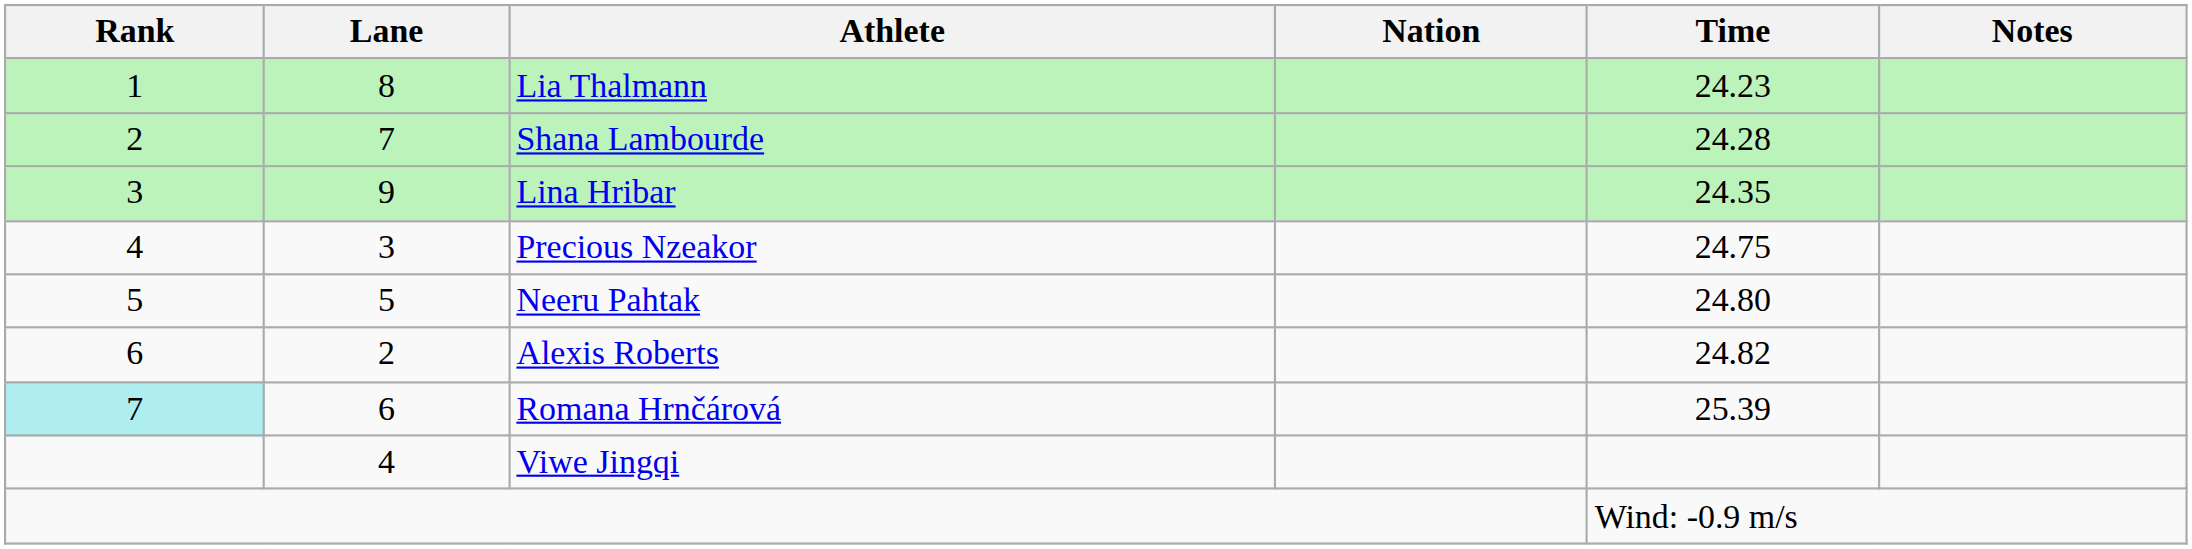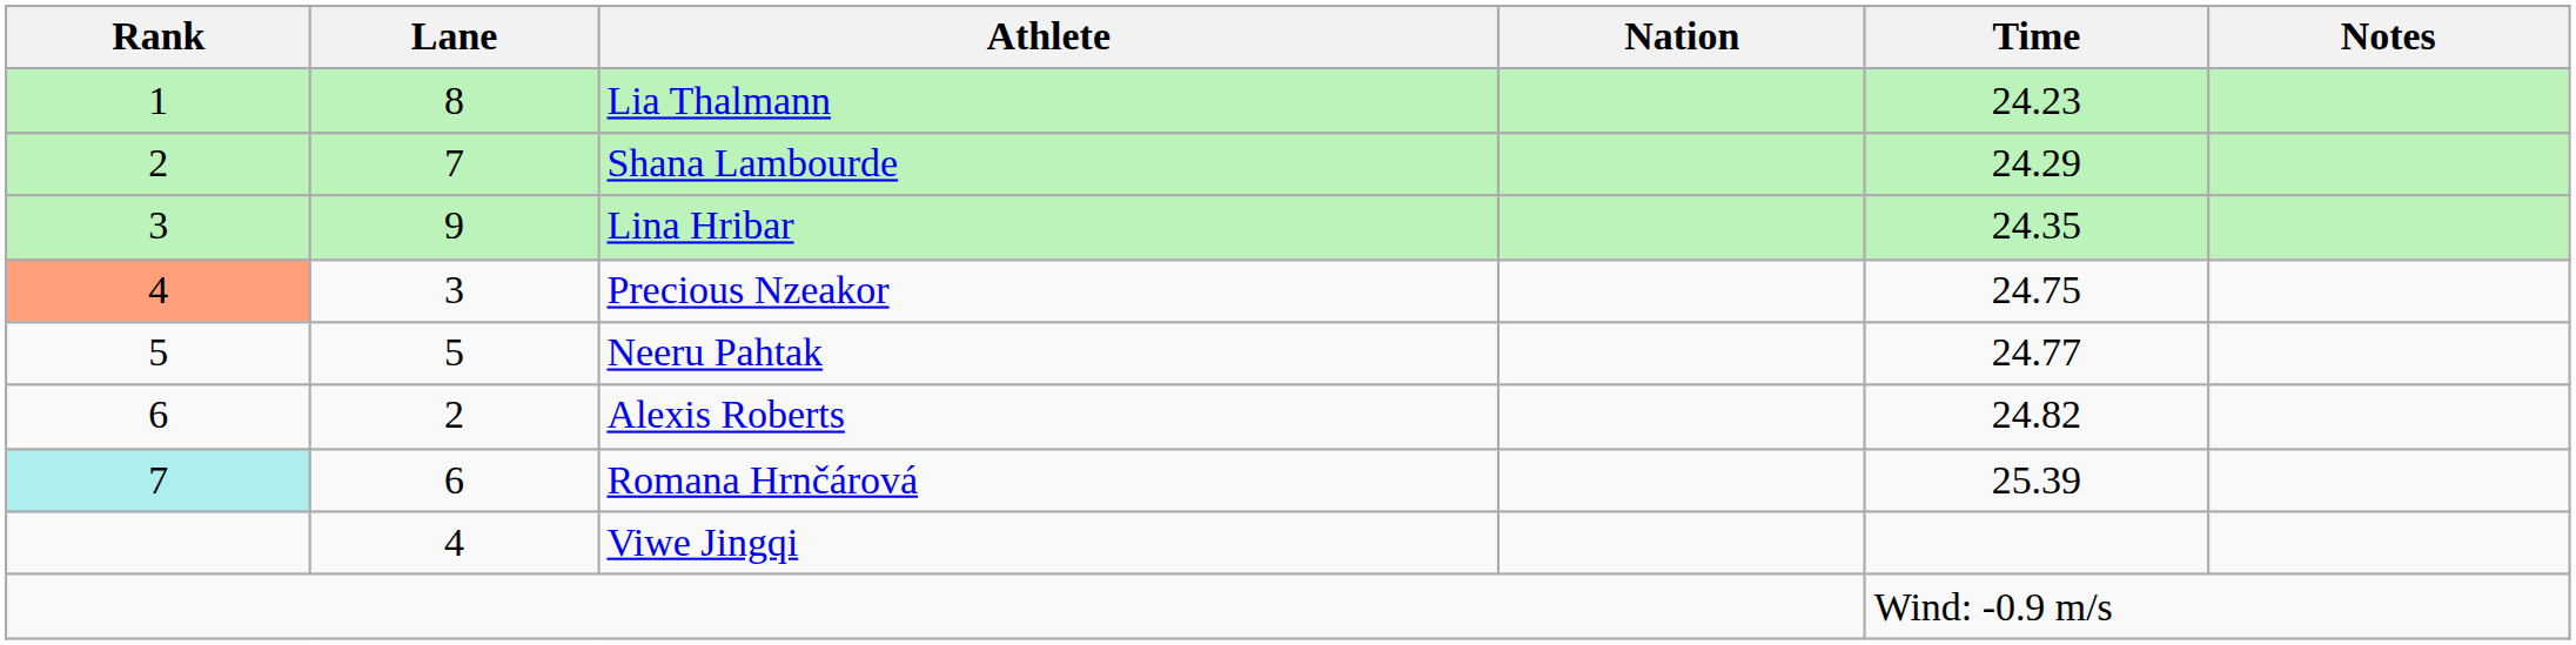 <table class="wikitable sortable" style="text-align:center;width: 65%;">
 <tr>
 <th scope="col">Rank</th>
 <th scope="col">Lane</th>
 <th scope="col">Athlete</th>
 <th scope="col">Nation</th>
 <th scope="col">Time</th>
 <th scope="col">Notes</th>
 </tr>
 <tr bgcolor=bbf3bb>
 <td>1</td>
 <td>8</td>
 <td align=left><a href='#'>Lia Thalmann</a></td>
 <td align=left></td>
 <td>24.23</td>
 <td></td>
 </tr>
 <tr bgcolor=bbf3bb>
 <td>2</td>
 <td>7</td>
 <td align=left><a href='#'>Shana Lambourde</a></td>
 <td align=left></td>
-<td>24.28</td>
+<td>24.29</td>
 <td></td>
 </tr>
 <tr bgcolor=bbf3bb>
 <td>3</td>
 <td>9</td>
 <td align=left><a href='#'>Lina Hribar</a></td>
 <td align=left></td>
 <td>24.35</td>
 <td></td>
 </tr>
 <tr>
-<td>4</td>
+<td style="background: lightsalmon;">4</td>
 <td>3</td>
 <td align=left><a href='#'>Precious Nzeakor</a></td>
 <td align=left></td>
 <td>24.75</td>
 <td></td>
 </tr>
 <tr>
 <td>5</td>
 <td>5</td>
 <td align=left><a href='#'>Neeru Pahtak</a></td>
 <td align=left></td>
-<td>24.80</td>
+<td>24.77</td>
 <td></td>
 </tr>
 <tr>
 <td>6</td>
 <td>2</td>
 <td align=left><a href='#'>Alexis Roberts</a></td>
 <td align=left></td>
 <td>24.82</td>
 <td></td>
 </tr>
 <tr>
 <td style="background: paleturquoise;">7</td>
 <td>6</td>
 <td align=left><a href='#'>Romana Hrnčárová</a></td>
 <td align=left></td>
 <td>25.39</td>
 <td></td>
 </tr>
 <tr>
 <td></td>
 <td>4</td>
 <td align=left><a href='#'>Viwe Jingqi</a></td>
 <td align=left></td>
 <td></td>
 <td></td>
 </tr>
 <tr class="sortbottom">
 <td colspan="4"></td>
 <td colspan="2" style="text-align:left;">Wind: -0.9 m/s</td>
 </tr>
 </table>
